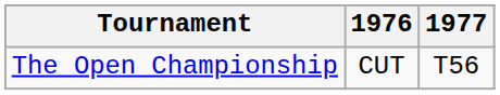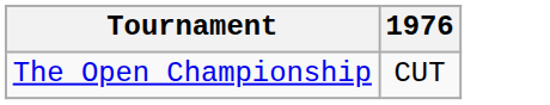 <table class="wikitable" style="font-size:95%;text-align:center;">
 <tr>
 <th>Tournament</th>
 <th>1976</th>
-<th>1977</th>
 </tr>
 <tr>
 <td align=left><a href='#'>The Open Championship</a></td>
 <td>CUT</td>
-<td>T56</td>
 </tr>
 </table>
